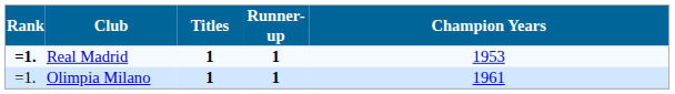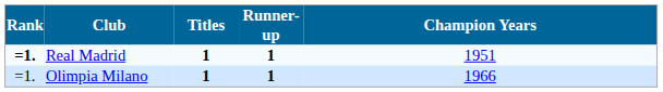 <table cellspacing="0" style="background: #EBF5FF; border: 1px #aaa solid; border-collapse: collapse; font-size: 95%;" width=100%>
 <tr bgcolor=#006699 style="color:white;">
 <th width=5%>Rank</th>
 <th width=20%>Club</th>
 <th width=10%>Titles</th>
 <th width=10%>Runner-up</th>
 <th width=55%>Champion Years</th>
 </tr>
 <tr bgcolor="#f5faff">
 <td align=center><strong>=1.</strong></td>
 <td> <a href='#'>Real Madrid</a></td>
 <td align=center><strong>1</strong></td>
 <td align=center><strong>1</strong></td>
-<td align=center><a href='#'>1953</a></td>
+<td align=center><a href='#'>1951</a></td>
 </tr>
 <tr bgcolor="#d0e7ff">
 <td align=center>=1.</td>
 <td> <a href='#'>Olimpia Milano</a></td>
 <td align=center><strong>1</strong></td>
 <td align=center><strong>1</strong></td>
-<td align=center><a href='#'>1961</a></td>
+<td align=center><a href='#'>1966</a></td>
 </tr>
 </table>
